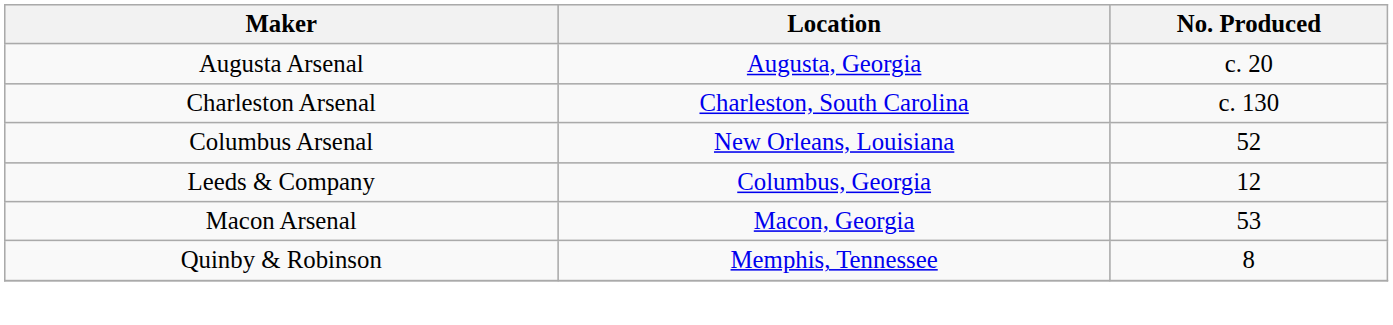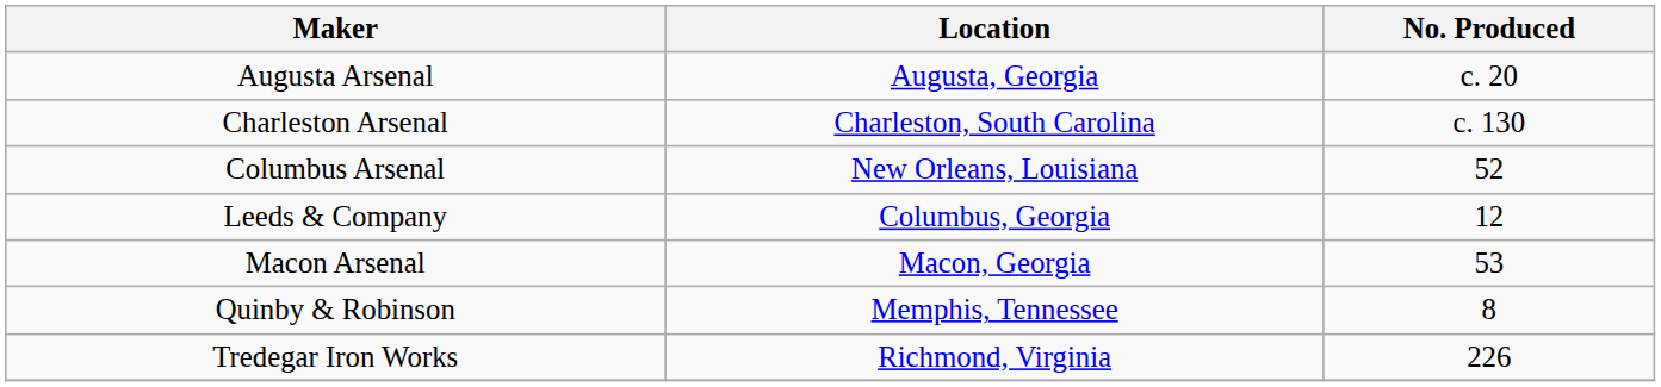 <table class="wikitable" style="text-align:center; width:45%;">
 <tr>
 <th width=18%>Maker</th>
 <th width=18%>Location</th>
 <th width=9%>No. Produced</th>
 </tr>
 <tr>
 <td rowspan=1>Augusta Arsenal</td>
 <td><a href='#'>Augusta, Georgia</a></td>
 <td>c. 20</td>
 </tr>
 <tr>
 <td rowspan=1>Charleston Arsenal</td>
 <td><a href='#'>Charleston, South Carolina</a></td>
 <td>c. 130</td>
 </tr>
 <tr>
 <td rowspan=1>Columbus Arsenal</td>
 <td><a href='#'>New Orleans, Louisiana</a></td>
 <td>52</td>
 </tr>
 <tr>
 <td rowspan=1>Leeds & Company</td>
 <td><a href='#'>Columbus, Georgia</a></td>
 <td>12</td>
 </tr>
 <tr>
 <td rowspan=1>Macon Arsenal</td>
 <td><a href='#'>Macon, Georgia</a></td>
 <td>53</td>
 </tr>
 <tr>
 <td rowspan=1>Quinby & Robinson</td>
 <td><a href='#'>Memphis, Tennessee</a></td>
 <td>8</td>
 </tr>
 <tr>
+<td rowspan=1>Tredegar Iron Works</td>
+<td><a href='#'>Richmond, Virginia</a></td>
+<td>226</td>
+</tr>
+<tr>
 </tr>
 </table>
